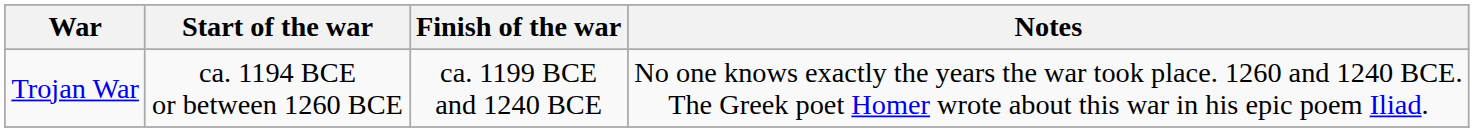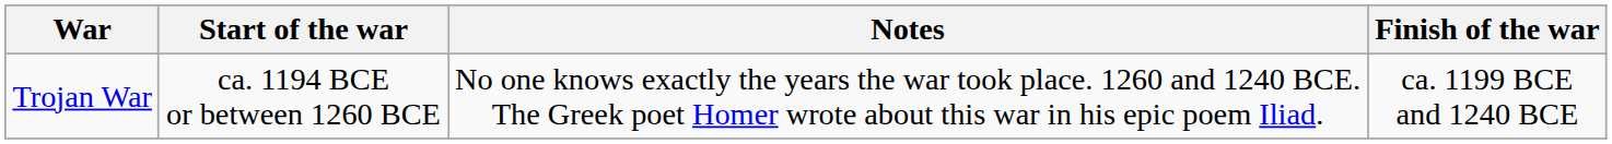 <table class="wikitable" style="text-align:center">
 <tr>
 <th class="unsortable">War</th>
 <th>Start of the war</th>
+<th class="unsortable">Notes</th>
 <th>Finish of the war</th>
-<th class="unsortable">Notes</th>
 </tr>
 <tr>
 <td><a href='#'>Trojan War</a></td>
 <td>ca. 1194 BCE <br> or between 1260 BCE</td>
+<td>No one knows exactly the years the war took place. 1260 and 1240 BCE. <br> The Greek poet <a href='#'>Homer</a> wrote about this war in his epic poem <a href='#'>Iliad</a>.</td>
 <td>ca. 1199 BCE <br> and 1240 BCE</td>
-<td>No one knows exactly the years the war took place. 1260 and 1240 BCE. <br> The Greek poet <a href='#'>Homer</a> wrote about this war in his epic poem <a href='#'>Iliad</a>.</td>
 </tr>
 </table>
